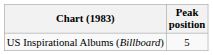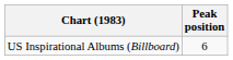 <table class="wikitable">
 <tr>
 <th>Chart (1983)</th>
 <th>Peak<br>position</th>
 </tr>
 <tr>
 <td>US Inspirational Albums (<em>Billboard</em>)</td>
-<td style="text-align:center;">5</td>
+<td style="text-align:center;">6</td>
 </tr>
 </table>
